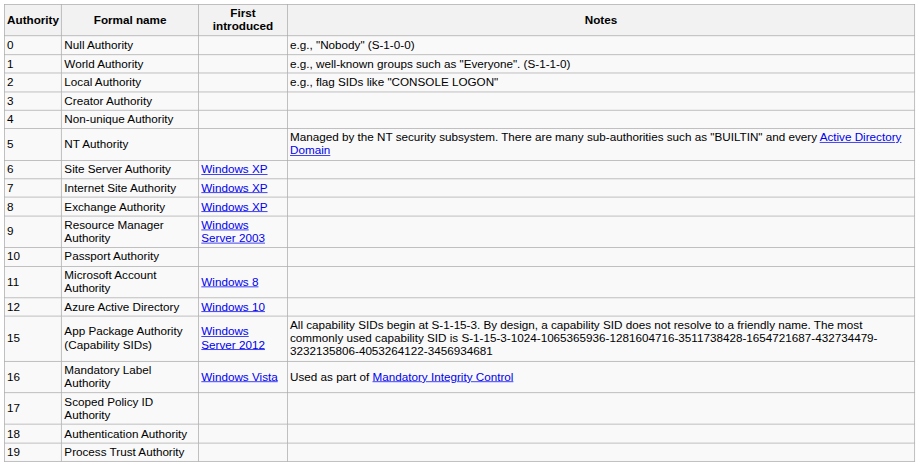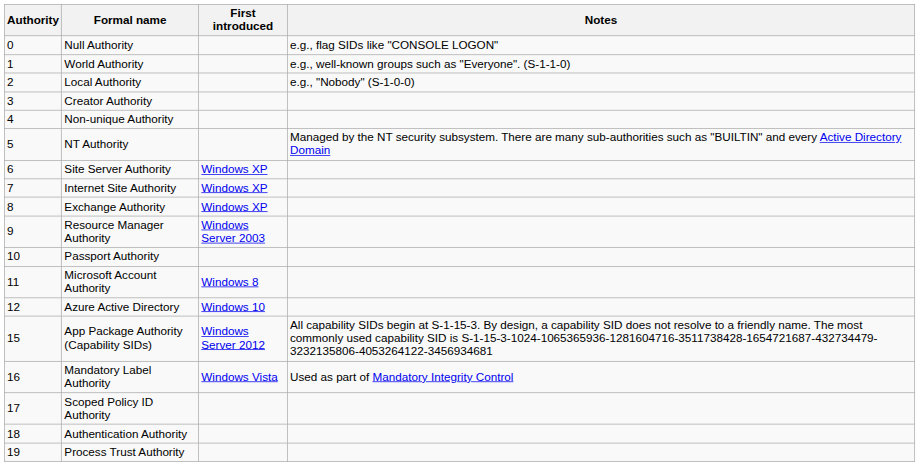 <table class="wikitable sortable">
 <tr>
 <th>Authority</th>
 <th>Formal name</th>
 <th>First introduced</th>
 <th>Notes</th>
 </tr>
 <tr>
 <td>0</td>
 <td>Null Authority</td>
 <td></td>
-<td>e.g., "Nobody" (S-1-0-0)</td>
+<td>e.g., flag SIDs like "CONSOLE LOGON"</td>
 </tr>
 <tr>
 <td>1</td>
 <td>World Authority</td>
 <td></td>
 <td>e.g., well-known groups such as "Everyone". (S-1-1-0)</td>
 </tr>
 <tr>
 <td>2</td>
 <td>Local Authority</td>
 <td></td>
-<td>e.g., flag SIDs like "CONSOLE LOGON"</td>
+<td>e.g., "Nobody" (S-1-0-0)</td>
 </tr>
 <tr>
 <td>3</td>
 <td>Creator Authority</td>
 <td></td>
 <td></td>
 </tr>
 <tr>
 <td>4</td>
 <td>Non-unique Authority</td>
 <td></td>
 <td></td>
 </tr>
 <tr>
 <td>5</td>
 <td>NT Authority</td>
 <td></td>
 <td>Managed by the NT security subsystem. There are many sub-authorities such as "BUILTIN" and every <a href='#'>Active Directory</a> <a href='#'>Domain</a></td>
 </tr>
 <tr>
 <td>6</td>
 <td>Site Server Authority</td>
 <td><a href='#'>Windows XP</a></td>
 <td></td>
 </tr>
 <tr>
 <td>7</td>
 <td>Internet Site Authority</td>
 <td><a href='#'>Windows XP</a></td>
 <td></td>
 </tr>
 <tr>
 <td>8</td>
 <td>Exchange Authority</td>
 <td><a href='#'>Windows XP</a></td>
 <td></td>
 </tr>
 <tr>
 <td>9</td>
 <td>Resource Manager Authority</td>
 <td><a href='#'>Windows Server 2003</a></td>
 <td></td>
 </tr>
 <tr>
 <td>10</td>
 <td>Passport Authority</td>
 <td></td>
 <td></td>
 </tr>
 <tr>
 <td>11</td>
 <td>Microsoft Account Authority</td>
 <td><a href='#'>Windows 8</a></td>
 <td></td>
 </tr>
 <tr>
 <td>12</td>
 <td>Azure Active Directory</td>
 <td><a href='#'>Windows 10</a></td>
 <td></td>
 </tr>
 <tr>
 <td>15</td>
 <td>App Package Authority (Capability SIDs)</td>
 <td><a href='#'>Windows Server 2012</a></td>
 <td>All capability SIDs begin at S-1-15-3. By design, a capability SID does not resolve to a friendly name. The most commonly used capability SID is S-<wbr>1-<wbr>15-<wbr>3-<wbr>1024-<wbr>1065365936-<wbr>1281604716-<wbr>3511738428-<wbr>1654721687-<wbr>432734479-<wbr>3232135806-<wbr>4053264122-<wbr>3456934681</td>
 </tr>
 <tr>
 <td>16</td>
 <td>Mandatory Label Authority</td>
 <td><a href='#'>Windows Vista</a></td>
 <td>Used as part of <a href='#'>Mandatory Integrity Control</a></td>
 </tr>
 <tr>
 <td>17</td>
 <td>Scoped Policy ID Authority</td>
 <td></td>
 <td></td>
 </tr>
 <tr>
 <td>18</td>
 <td>Authentication Authority</td>
 <td></td>
 <td></td>
 </tr>
 <tr>
 <td>19</td>
 <td>Process Trust Authority</td>
 <td></td>
 </tr>
 </table>
